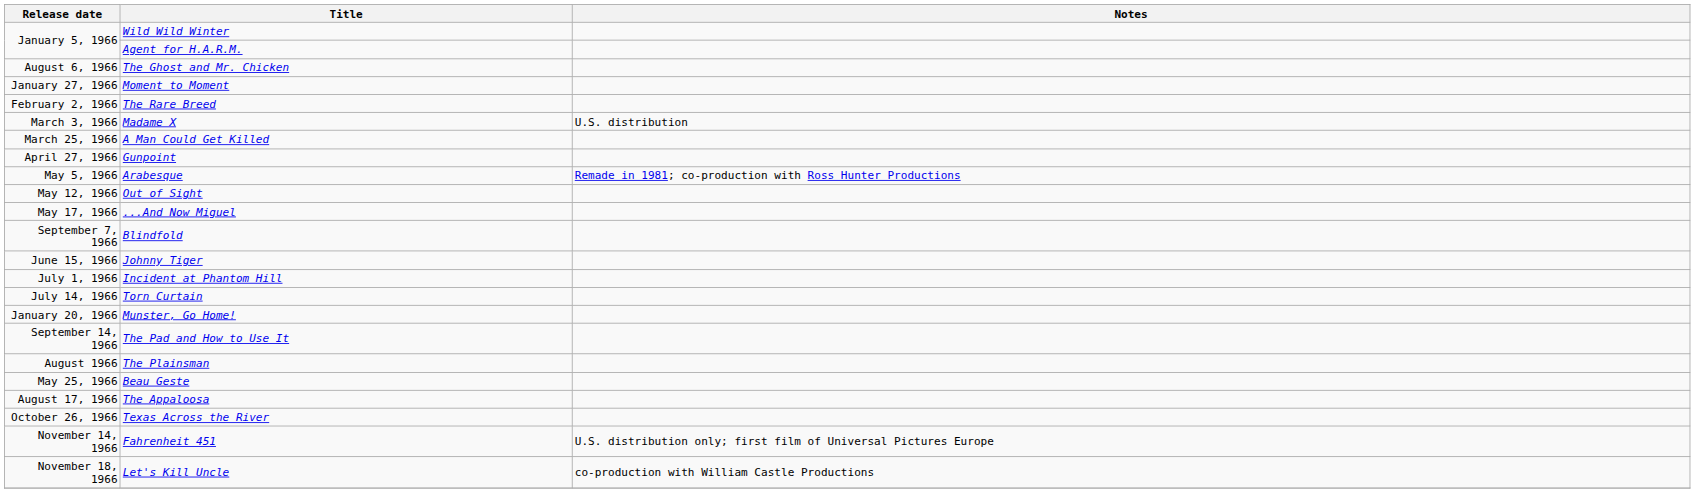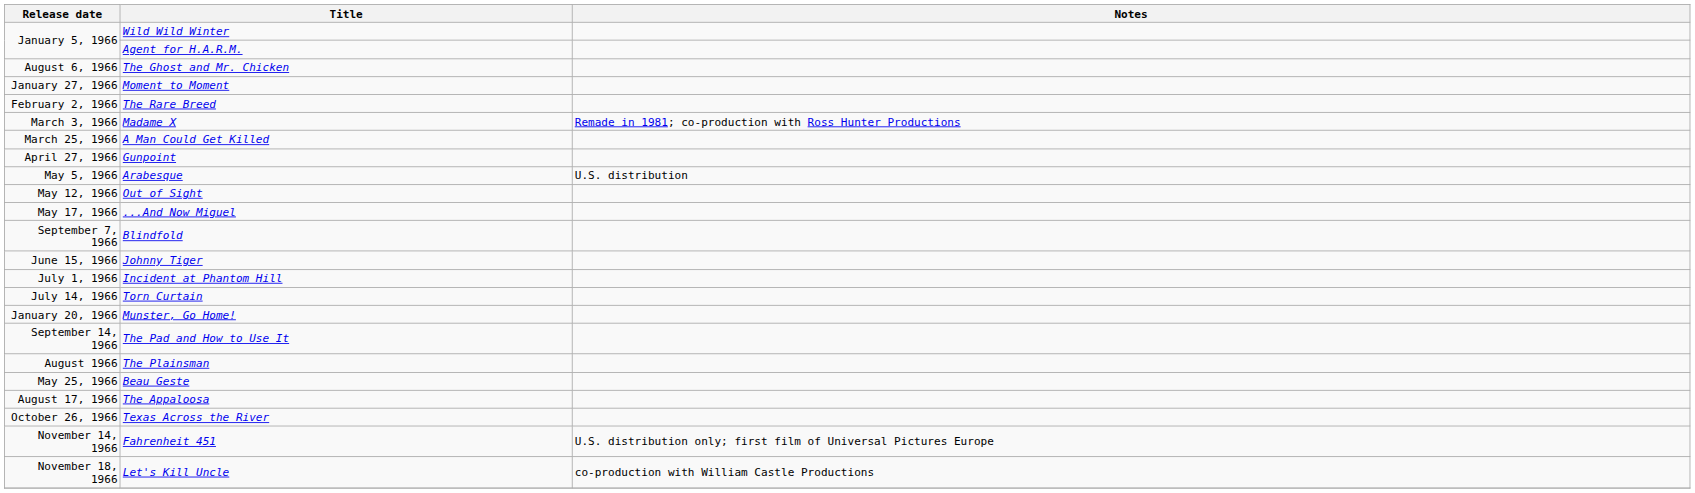 <table class="wikitable sortable" style="width:100%;">
 <tr>
 <th scope="col" style="width:130px;">Release date</th>
 <th>Title</th>
 <th>Notes</th>
 </tr>
 <tr>
 <td style="text-align:right;" rowspan="2">January 5, 1966</td>
 <td><em><a href='#'>Wild Wild Winter</a></em></td>
 <td></td>
 </tr>
 <tr>
 <td><em><a href='#'>Agent for H.A.R.M.</a></em></td>
 <td></td>
 </tr>
 <tr>
 <td style="text-align:right;">August 6, 1966</td>
 <td><em><a href='#'>The Ghost and Mr. Chicken</a></em></td>
 <td></td>
 </tr>
 <tr>
 <td style="text-align:right;">January 27, 1966</td>
 <td><em><a href='#'>Moment to Moment</a></em></td>
 <td></td>
 </tr>
 <tr>
 <td style="text-align:right;">February 2, 1966</td>
 <td><em><a href='#'>The Rare Breed</a></em></td>
 <td></td>
 </tr>
 <tr>
 <td style="text-align:right;">March 3, 1966</td>
 <td><em><a href='#'>Madame X</a></em></td>
-<td>U.S. distribution</td>
+<td><a href='#'>Remade in 1981</a>; co-production with <a href='#'>Ross Hunter Productions</a></td>
 </tr>
 <tr>
 <td style="text-align:right;">March 25, 1966</td>
 <td><em><a href='#'>A Man Could Get Killed</a></em></td>
 <td></td>
 </tr>
 <tr>
 <td style="text-align:right;">April 27, 1966</td>
 <td><em><a href='#'>Gunpoint</a></em></td>
 <td></td>
 </tr>
 <tr>
 <td style="text-align:right;">May 5, 1966</td>
 <td><em><a href='#'>Arabesque</a></em></td>
-<td><a href='#'>Remade in 1981</a>; co-production with <a href='#'>Ross Hunter Productions</a></td>
+<td>U.S. distribution</td>
 </tr>
 <tr>
 <td style="text-align:right;">May 12, 1966</td>
 <td><em><a href='#'>Out of Sight</a></em></td>
 <td></td>
 </tr>
 <tr>
 <td style="text-align:right;">May 17, 1966</td>
 <td><em><a href='#'>...And Now Miguel</a></em></td>
 <td></td>
 </tr>
 <tr>
 <td style="text-align:right;">September 7, 1966</td>
 <td><em><a href='#'>Blindfold</a></em></td>
 <td></td>
 </tr>
 <tr>
 <td style="text-align:right;">June 15, 1966</td>
 <td><em><a href='#'>Johnny Tiger</a></em></td>
 <td></td>
 </tr>
 <tr>
 <td style="text-align:right;">July 1, 1966</td>
 <td><em><a href='#'>Incident at Phantom Hill</a></em></td>
 <td></td>
 </tr>
 <tr>
 <td style="text-align:right;">July 14, 1966</td>
 <td><em><a href='#'>Torn Curtain</a></em></td>
 <td></td>
 </tr>
 <tr>
 <td style="text-align:right;">January 20, 1966</td>
 <td><em><a href='#'>Munster, Go Home!</a></em></td>
 <td></td>
 </tr>
 <tr>
 <td style="text-align:right;">September 14, 1966</td>
 <td><em><a href='#'>The Pad and How to Use It</a></em></td>
 <td></td>
 </tr>
 <tr>
 <td style="text-align:right;">August 1966</td>
 <td><em><a href='#'>The Plainsman</a></em></td>
 <td></td>
 </tr>
 <tr>
 <td style="text-align:right;">May 25, 1966</td>
 <td><em><a href='#'>Beau Geste</a></em></td>
 <td></td>
 </tr>
 <tr>
 <td style="text-align:right;">August 17, 1966</td>
 <td><em><a href='#'>The Appaloosa</a></em></td>
 <td></td>
 </tr>
 <tr>
 <td style="text-align:right;">October 26, 1966</td>
 <td><em><a href='#'>Texas Across the River</a></em></td>
 <td></td>
 </tr>
 <tr>
 <td style="text-align:right;">November 14, 1966</td>
 <td><em><a href='#'>Fahrenheit 451</a></em></td>
 <td>U.S. distribution only; first film of Universal Pictures Europe</td>
 </tr>
 <tr>
 <td style="text-align:right;">November 18, 1966</td>
 <td><em><a href='#'>Let's Kill Uncle</a></em></td>
 <td>co-production with William Castle Productions</td>
 </tr>
 <tr>
 </tr>
 </table>
